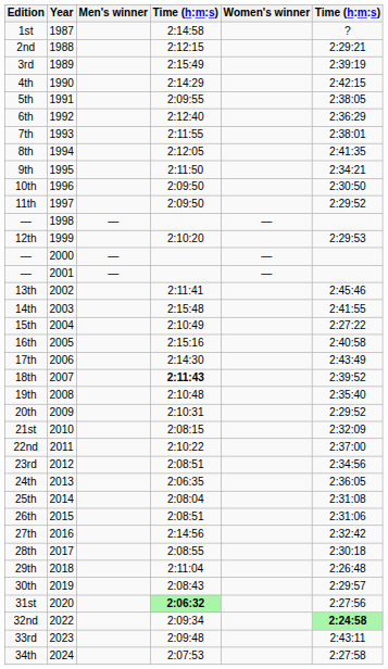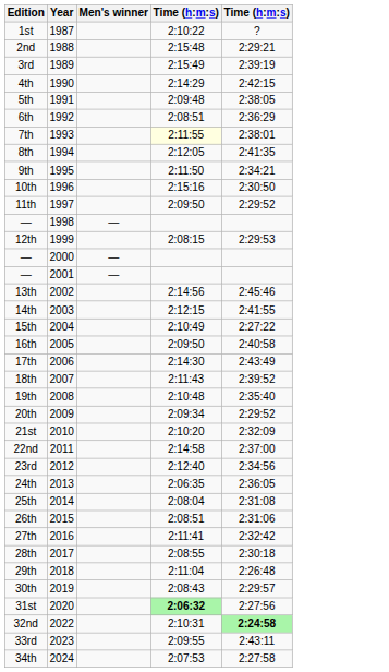 <table class="wikitable sortable" style="text-align:center">
 <tr>
 <th class=unsortable>Edition</th>
 <th>Year</th>
 <th class=unsortable>Men's winner</th>
 <th>Time (<a href='#'>h</a>:<a href='#'>m</a>:<a href='#'>s</a>)</th>
-<th class=unsortable>Women's winner</th>
 <th>Time (<a href='#'>h</a>:<a href='#'>m</a>:<a href='#'>s</a>)</th>
 </tr>
 <tr>
 <td>1st</td>
 <td>1987</td>
 <td align=left></td>
-<td>2:14:58</td>
-<td align=left></td>
+<td>2:10:22</td>
 <td>?</td>
 </tr>
 <tr>
 <td>2nd</td>
 <td>1988</td>
 <td align=left></td>
-<td>2:12:15</td>
-<td align=left></td>
+<td>2:15:48</td>
 <td>2:29:21</td>
 </tr>
 <tr>
 <td>3rd</td>
 <td>1989</td>
 <td align=left></td>
 <td>2:15:49</td>
-<td align=left></td>
 <td>2:39:19</td>
 </tr>
 <tr>
 <td>4th</td>
 <td>1990</td>
 <td align=left></td>
 <td>2:14:29</td>
-<td align=left></td>
 <td>2:42:15</td>
 </tr>
 <tr>
 <td>5th</td>
 <td>1991</td>
 <td align=left></td>
-<td>2:09:55</td>
-<td align=left></td>
+<td>2:09:48</td>
 <td>2:38:05</td>
 </tr>
 <tr>
 <td>6th</td>
 <td>1992</td>
 <td align=left></td>
-<td>2:12:40</td>
-<td align=left></td>
+<td>2:08:51</td>
 <td>2:36:29</td>
 </tr>
 <tr>
 <td>7th</td>
 <td>1993</td>
 <td align=left></td>
-<td>2:11:55</td>
-<td align=left></td>
+<td style="background: lightyellow;">2:11:55</td>
 <td>2:38:01</td>
 </tr>
 <tr>
 <td>8th</td>
 <td>1994</td>
 <td align=left></td>
 <td>2:12:05</td>
-<td align=left></td>
 <td>2:41:35</td>
 </tr>
 <tr>
 <td>9th</td>
 <td>1995</td>
 <td align=left></td>
 <td>2:11:50</td>
-<td align=left></td>
 <td>2:34:21</td>
 </tr>
 <tr>
 <td>10th</td>
 <td>1996</td>
 <td align=left></td>
-<td>2:09:50</td>
-<td align=left></td>
+<td>2:15:16</td>
 <td>2:30:50</td>
 </tr>
 <tr>
 <td>11th</td>
 <td>1997</td>
 <td align=left></td>
 <td>2:09:50</td>
-<td align=left></td>
 <td>2:29:52</td>
 </tr>
 <tr>
 <td>—</td>
 <td>1998</td>
 <td>—</td>
 <td></td>
-<td>—</td>
 <td></td>
 </tr>
 <tr>
 <td>12th</td>
 <td>1999</td>
 <td align=left></td>
-<td>2:10:20</td>
-<td align=left></td>
+<td>2:08:15</td>
 <td>2:29:53</td>
 </tr>
 <tr>
 <td>—</td>
 <td>2000</td>
 <td>—</td>
 <td></td>
-<td>—</td>
 <td></td>
 </tr>
 <tr>
 <td>—</td>
 <td>2001</td>
 <td>—</td>
 <td></td>
-<td>—</td>
 <td></td>
 </tr>
 <tr>
 <td>13th</td>
 <td>2002</td>
 <td align=left></td>
-<td>2:11:41</td>
-<td align=left></td>
+<td>2:14:56</td>
 <td>2:45:46</td>
 </tr>
 <tr>
 <td>14th</td>
 <td>2003</td>
 <td align=left></td>
-<td>2:15:48</td>
-<td align=left></td>
+<td>2:12:15</td>
 <td>2:41:55</td>
 </tr>
 <tr>
 <td>15th</td>
 <td>2004</td>
 <td align=left></td>
 <td>2:10:49</td>
-<td align=left></td>
 <td>2:27:22</td>
 </tr>
 <tr>
 <td>16th</td>
 <td>2005</td>
 <td align=left></td>
-<td>2:15:16</td>
-<td align=left></td>
+<td>2:09:50</td>
 <td>2:40:58</td>
 </tr>
 <tr>
 <td>17th</td>
 <td>2006</td>
 <td align=left></td>
 <td>2:14:30</td>
-<td align=left></td>
 <td>2:43:49</td>
 </tr>
 <tr>
 <td>18th</td>
 <td>2007</td>
 <td align=left></td>
-<td><strong>2:11:43</strong></td>
-<td align=left></td>
+<td>2:11:43</td>
 <td>2:39:52</td>
 </tr>
 <tr>
 <td>19th</td>
 <td>2008</td>
 <td align=left></td>
 <td>2:10:48</td>
-<td align=left></td>
 <td>2:35:40</td>
 </tr>
 <tr>
 <td>20th</td>
 <td>2009</td>
 <td align=left></td>
-<td>2:10:31</td>
-<td align=left></td>
+<td>2:09:34</td>
 <td>2:29:52</td>
 </tr>
 <tr>
 <td>21st</td>
 <td>2010</td>
 <td align=left></td>
-<td>2:08:15</td>
-<td align=left></td>
+<td>2:10:20</td>
 <td>2:32:09</td>
 </tr>
 <tr>
 <td>22nd</td>
 <td>2011</td>
 <td align=left></td>
-<td>2:10:22</td>
-<td align=left></td>
+<td>2:14:58</td>
 <td>2:37:00</td>
 </tr>
 <tr>
 <td>23rd</td>
 <td>2012</td>
 <td align=left></td>
-<td>2:08:51</td>
-<td align=left></td>
+<td>2:12:40</td>
 <td>2:34:56</td>
 </tr>
 <tr>
 <td>24th</td>
 <td>2013</td>
 <td align=left></td>
 <td>2:06:35</td>
-<td align=left></td>
 <td>2:36:05</td>
 </tr>
 <tr>
 <td>25th</td>
 <td>2014</td>
 <td align=left></td>
 <td>2:08:04</td>
-<td align=left></td>
 <td>2:31:08</td>
 </tr>
 <tr>
 <td>26th</td>
 <td>2015</td>
 <td align=left></td>
 <td>2:08:51</td>
-<td align=left></td>
 <td>2:31:06</td>
 </tr>
 <tr>
 <td>27th</td>
 <td>2016</td>
 <td align=left></td>
-<td>2:14:56</td>
-<td align=left></td>
+<td>2:11:41</td>
 <td>2:32:42</td>
 </tr>
 <tr>
 <td>28th</td>
 <td>2017</td>
 <td align=left></td>
 <td>2:08:55</td>
-<td align=left></td>
 <td>2:30:18</td>
 </tr>
 <tr>
 <td>29th</td>
 <td>2018</td>
 <td align=left></td>
 <td>2:11:04</td>
-<td align=left></td>
 <td>2:26:48</td>
 </tr>
 <tr>
 <td>30th</td>
 <td>2019</td>
 <td align=left></td>
 <td>2:08:43</td>
-<td align=left></td>
 <td>2:29:57</td>
 </tr>
 <tr>
 <td>31st</td>
 <td>2020</td>
 <td align=left></td>
 <td bgcolor=#A9F5A9><strong>2:06:32</strong></td>
-<td align=left></td>
 <td>2:27:56</td>
 </tr>
 <tr>
 <td>32nd</td>
 <td>2022</td>
 <td align=left></td>
-<td>2:09:34</td>
-<td align=left></td>
+<td>2:10:31</td>
 <td bgcolor=#A9F5A9><strong>2:24:58</strong></td>
 </tr>
 <tr>
 <td>33rd</td>
 <td>2023</td>
 <td align=left></td>
-<td>2:09:48</td>
-<td align=left></td>
+<td>2:09:55</td>
 <td>2:43:11</td>
 </tr>
 <tr>
 <td>34th</td>
 <td>2024</td>
 <td align=left></td>
 <td>2:07:53</td>
-<td align=left></td>
 <td>2:27:58</td>
 </tr>
 </table>
